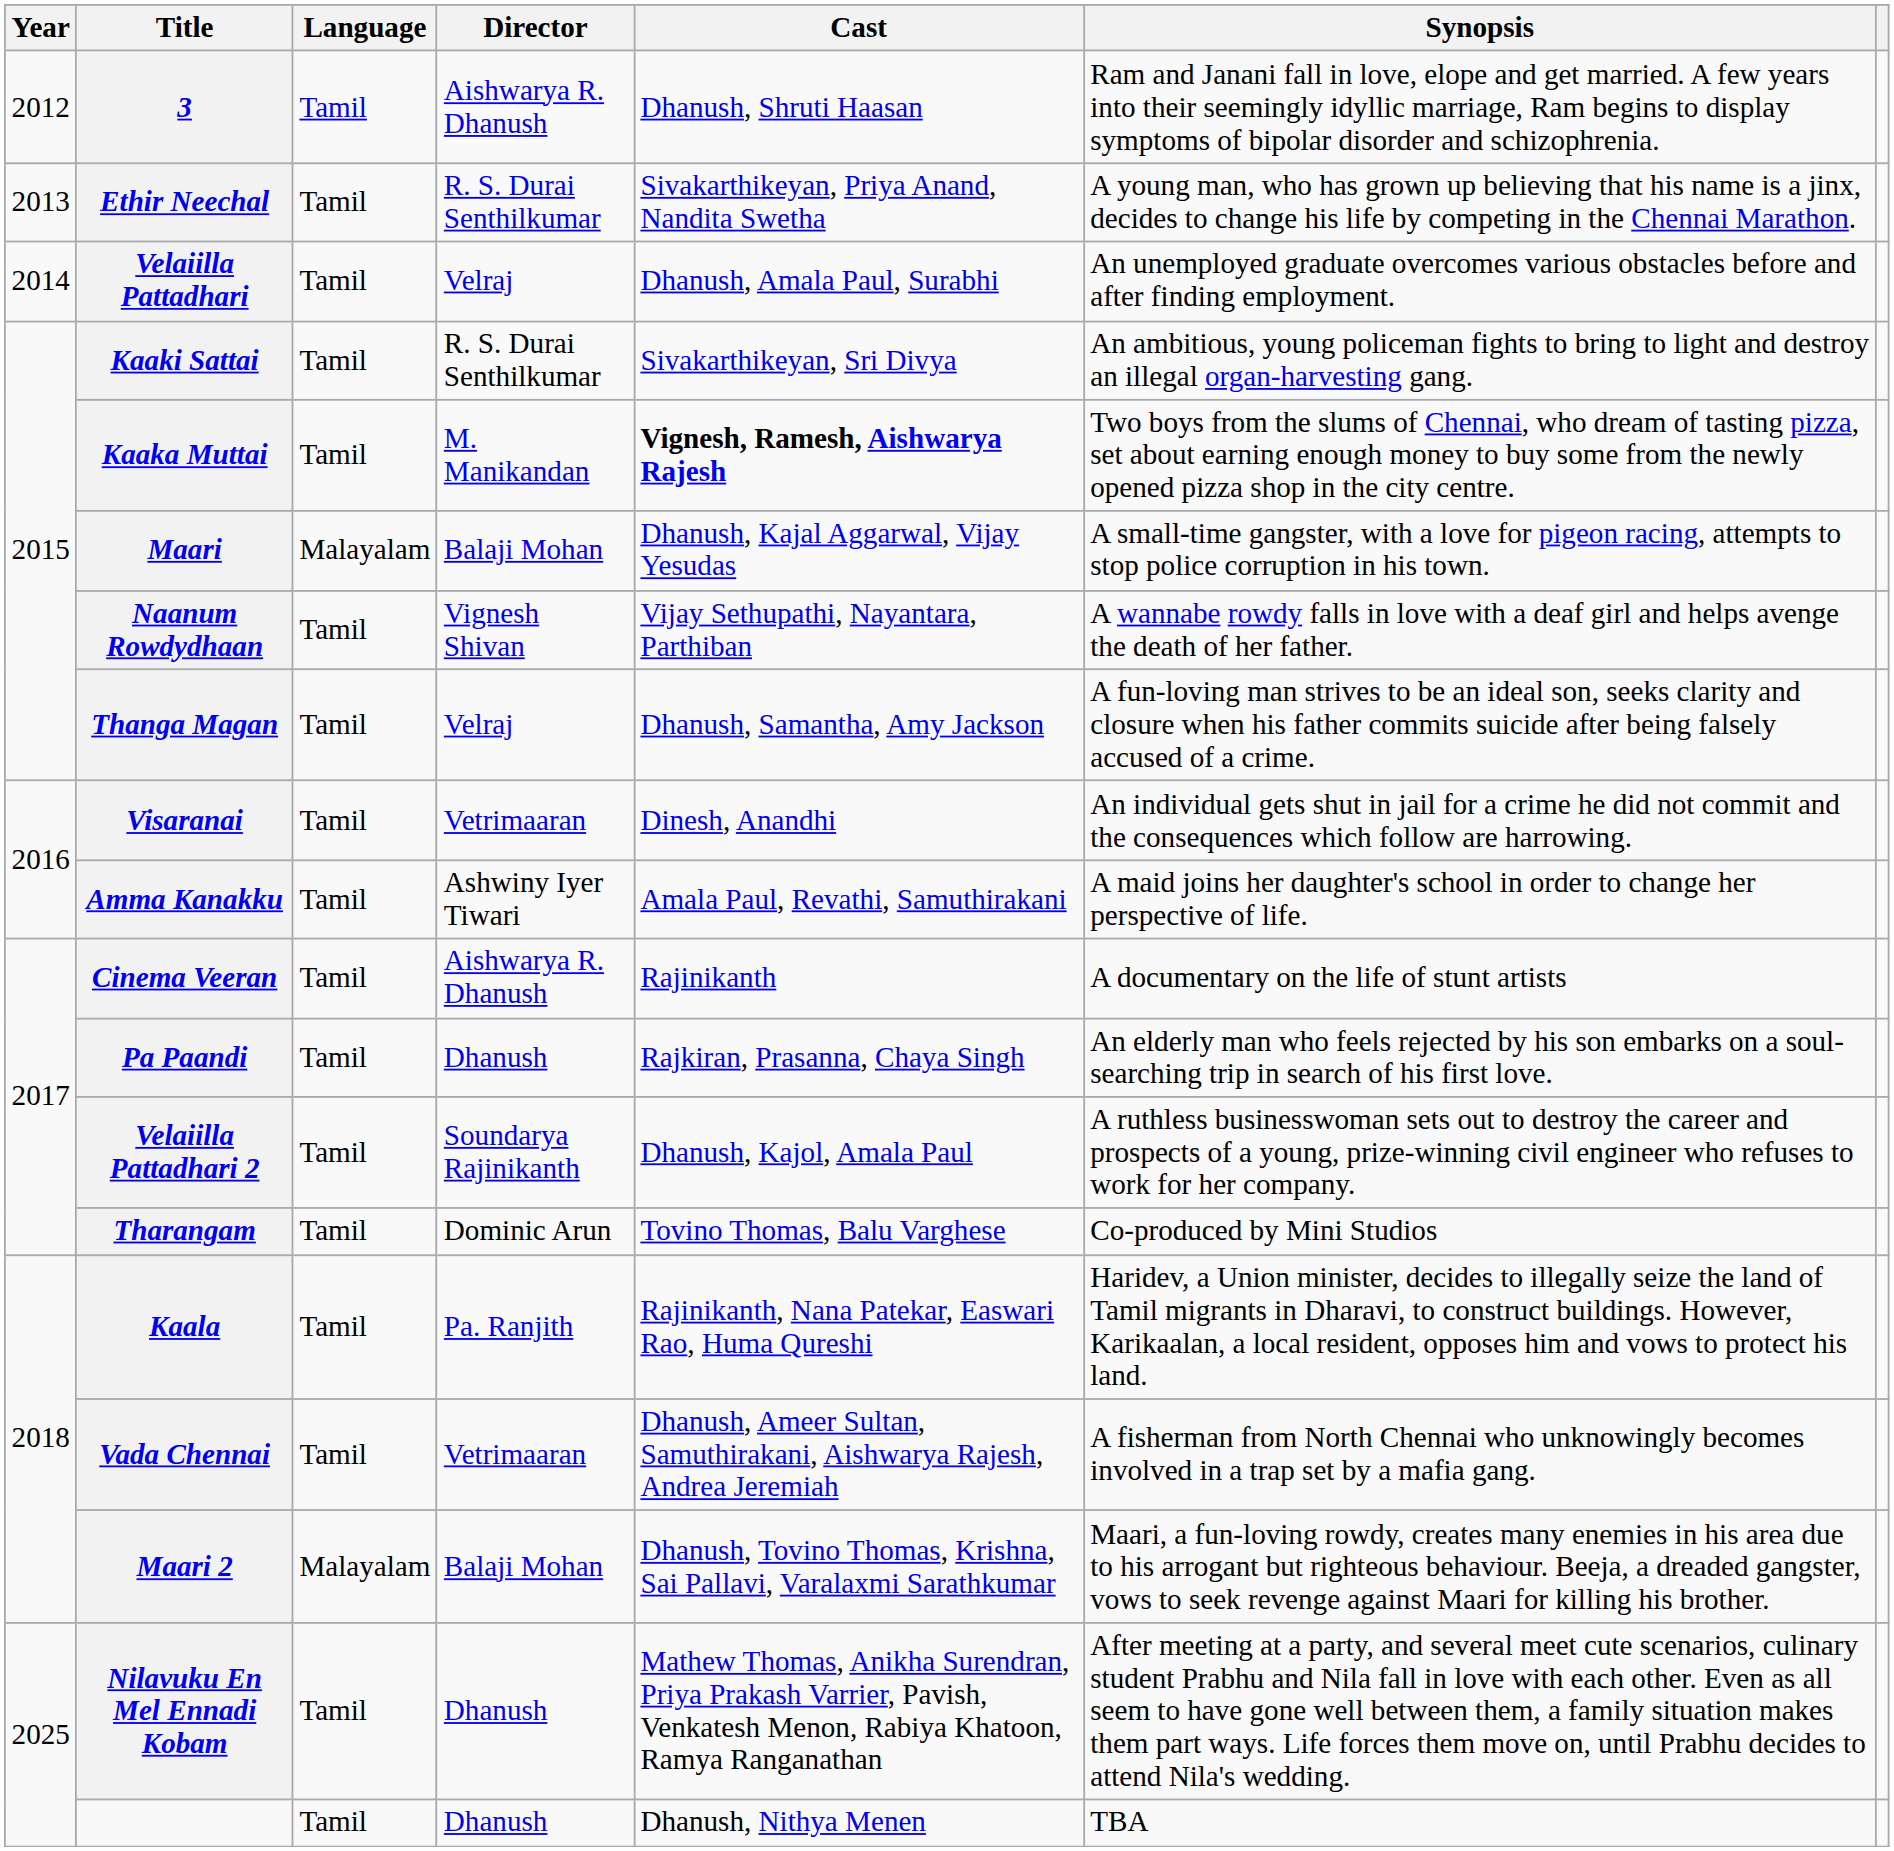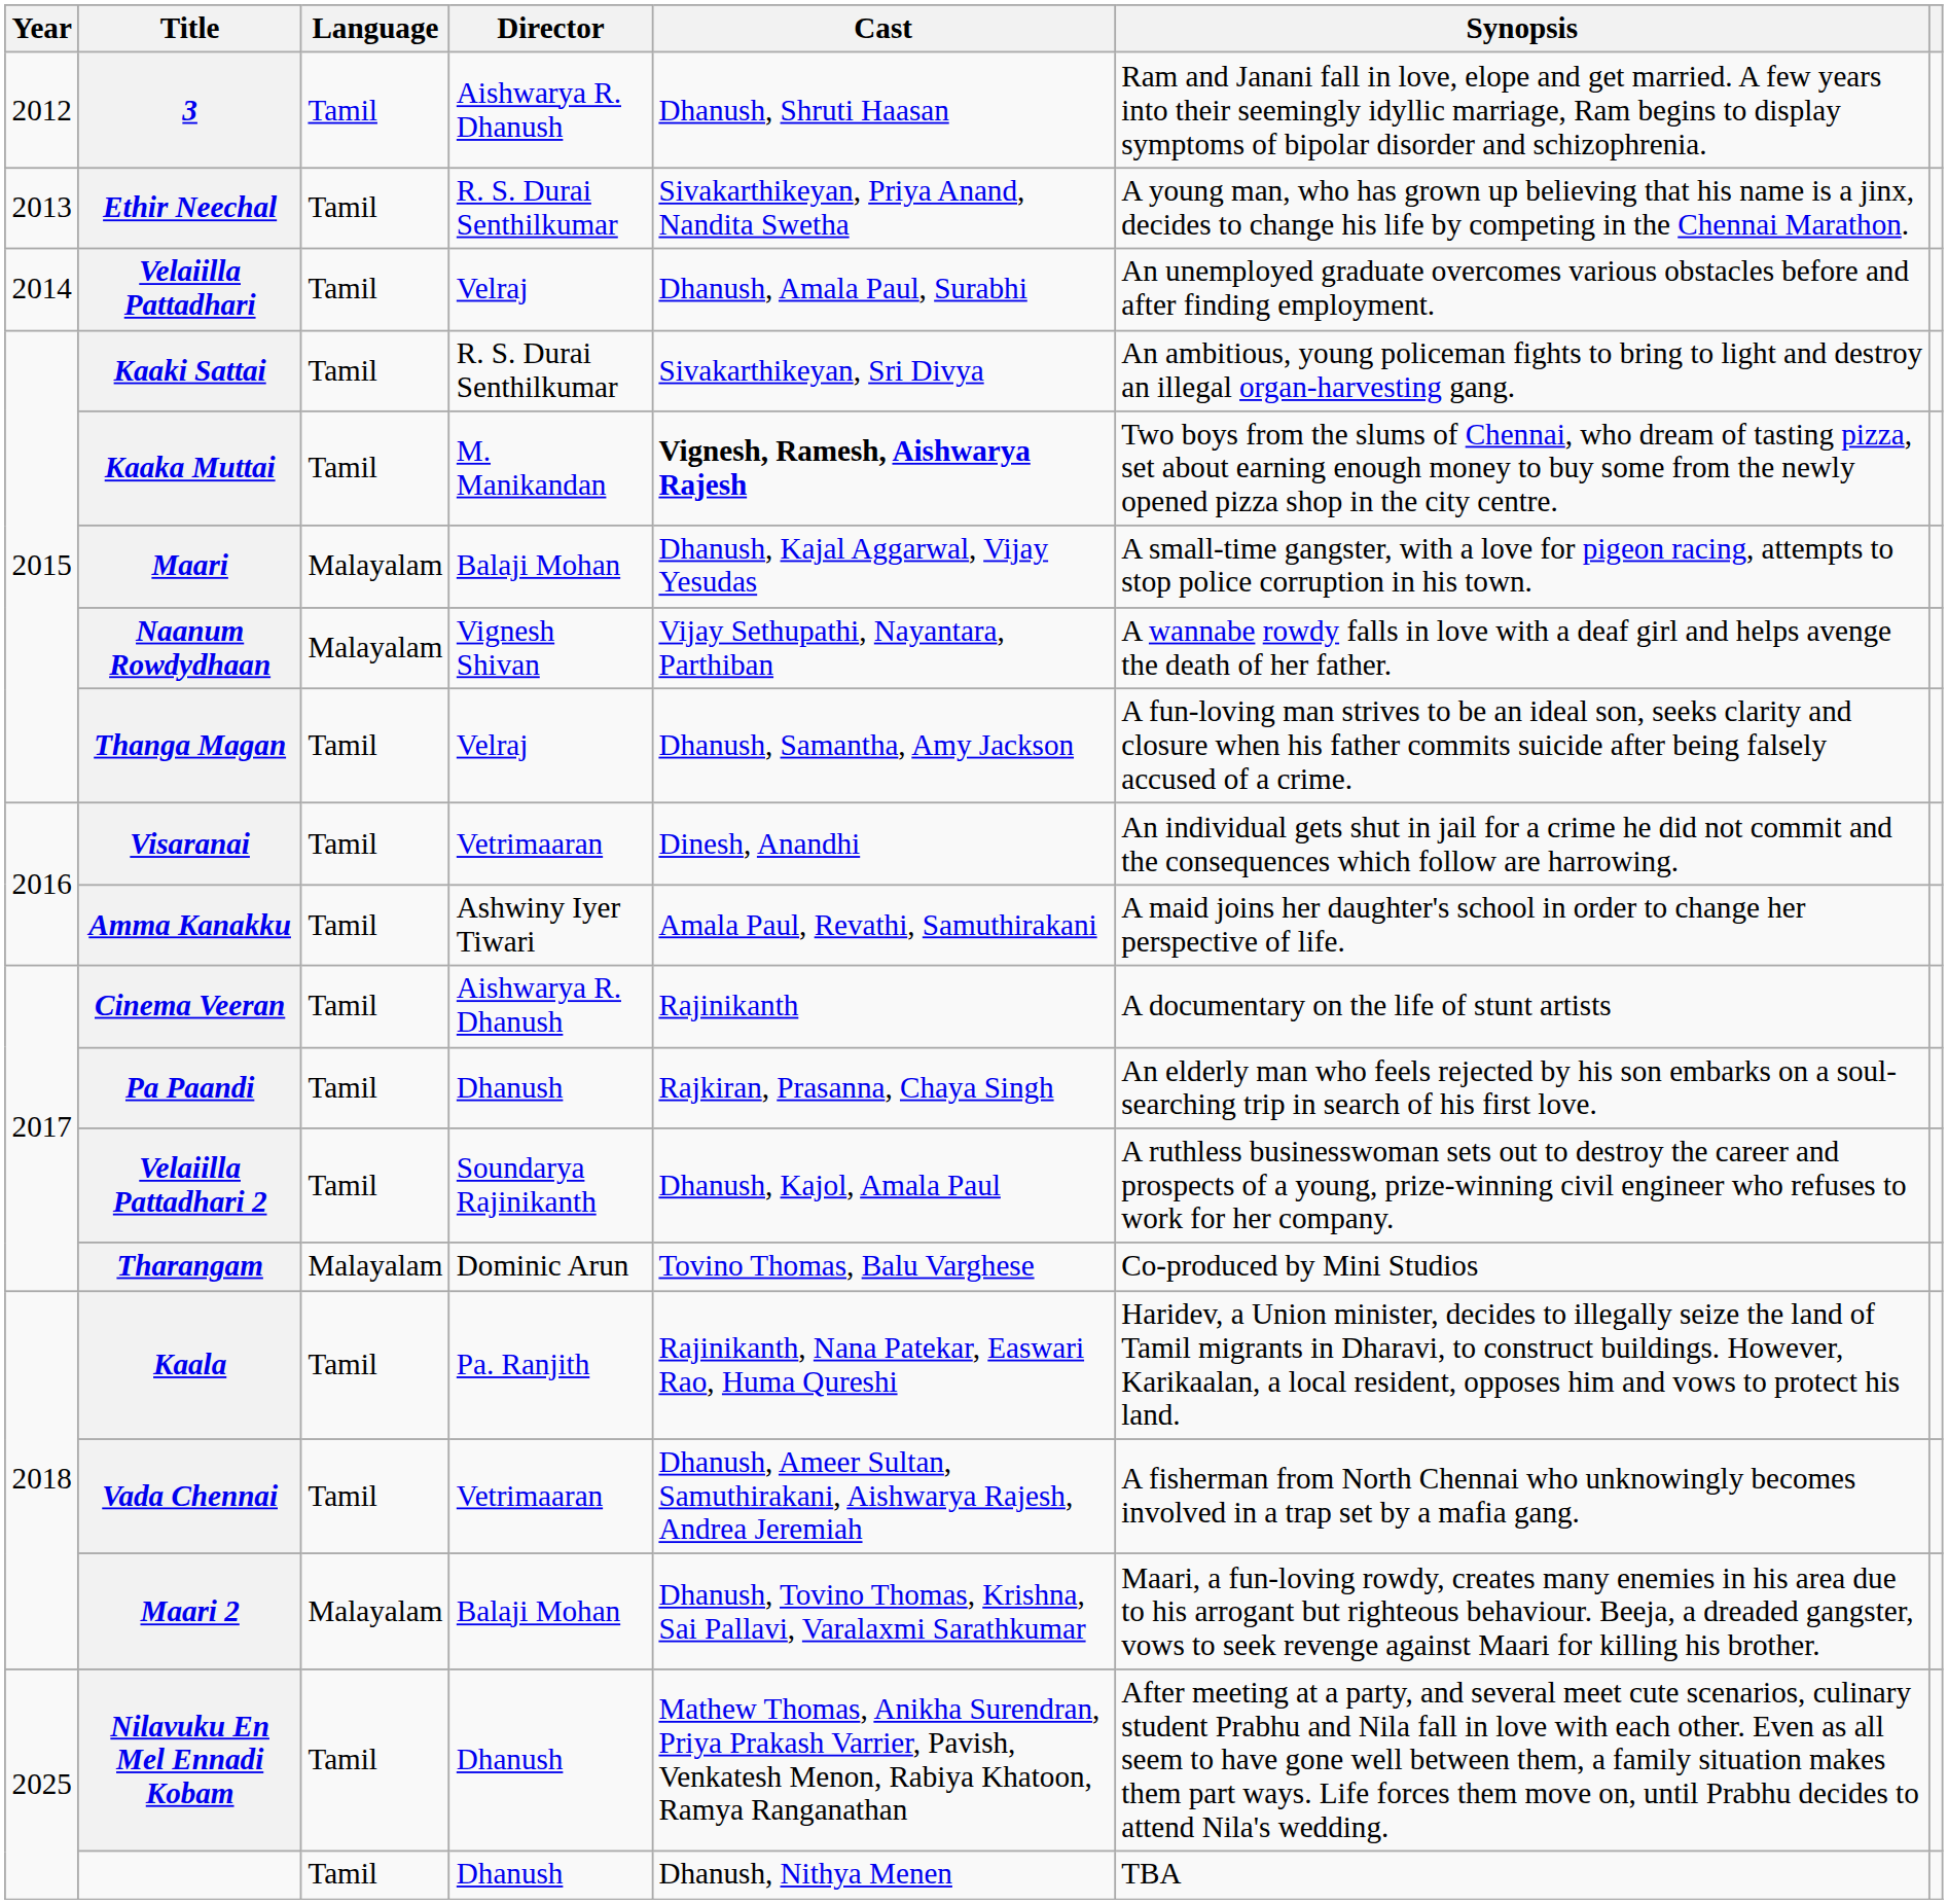 <table class="wikitable plainrowheaders sortable" style="width: 82%;">
 <tr>
 <th scope="col">Year</th>
 <th scope="col">Title</th>
 <th scope="col">Language</th>
 <th scope="col">Director</th>
 <th scope="col">Cast</th>
 <th scope="col" class="unsortable">Synopsis</th>
 <th scope="col" class="unsortable"></th>
 </tr>
 <tr>
 <td>2012</td>
 <th scope="row"><em><a href='#'>3</a></em></th>
 <td><a href='#'>Tamil</a></td>
 <td><a href='#'>Aishwarya R. Dhanush</a></td>
 <td><a href='#'>Dhanush</a>, <a href='#'>Shruti Haasan</a></td>
 <td>Ram and Janani fall in love, elope and get married. A few years into their seemingly idyllic marriage, Ram begins to display symptoms of bipolar disorder and schizophrenia.</td>
 <td></td>
 </tr>
 <tr>
 <td>2013</td>
 <th scope="row"><em><a href='#'>Ethir Neechal</a></em></th>
 <td>Tamil</td>
 <td><a href='#'>R. S. Durai Senthilkumar</a></td>
 <td><a href='#'>Sivakarthikeyan</a>, <a href='#'>Priya Anand</a>, <a href='#'>Nandita Swetha</a></td>
 <td>A young man, who has grown up believing that his name is a jinx, decides to change his life by competing in the <a href='#'>Chennai Marathon</a>.</td>
 <td></td>
 </tr>
 <tr>
 <td>2014</td>
 <th scope="row"><em><a href='#'>Velaiilla Pattadhari</a></em></th>
 <td>Tamil</td>
 <td><a href='#'>Velraj</a></td>
 <td><a href='#'>Dhanush</a>, <a href='#'>Amala Paul</a>, <a href='#'>Surabhi</a></td>
 <td>An unemployed graduate overcomes various obstacles before and after finding employment.</td>
 <td></td>
 </tr>
 <tr>
 <td rowspan="5">2015</td>
 <th scope="row"><em><a href='#'>Kaaki Sattai</a></em></th>
 <td>Tamil</td>
 <td>R. S. Durai Senthilkumar</td>
 <td><a href='#'>Sivakarthikeyan</a>, <a href='#'>Sri Divya</a></td>
 <td>An ambitious, young policeman fights to bring to light and destroy an illegal <a href='#'>organ-harvesting</a> gang.</td>
 <td></td>
 </tr>
 <tr>
 <th scope="row"><em><a href='#'>Kaaka Muttai</a></em></th>
 <td>Tamil</td>
 <td><a href='#'>M. Manikandan</a></td>
 <td><strong>Vignesh, Ramesh, <a href='#'>Aishwarya Rajesh</a></strong></td>
 <td>Two boys from the slums of <a href='#'>Chennai</a>, who dream of tasting <a href='#'>pizza</a>, set about earning enough money to buy some from the newly opened pizza shop in the city centre.</td>
 <td></td>
 </tr>
 <tr>
 <th scope="row"><em><a href='#'>Maari</a></em></th>
 <td>Malayalam</td>
 <td><a href='#'>Balaji Mohan</a></td>
 <td><a href='#'>Dhanush</a>, <a href='#'>Kajal Aggarwal</a>, <a href='#'>Vijay Yesudas</a></td>
 <td>A small-time gangster, with a love for <a href='#'>pigeon racing</a>, attempts to stop police corruption in his town.</td>
 <td></td>
 </tr>
 <tr>
 <th scope="row"><em><a href='#'>Naanum Rowdydhaan</a></em></th>
-<td>Tamil</td>
+<td>Malayalam</td>
 <td><a href='#'>Vignesh Shivan</a></td>
 <td><a href='#'>Vijay Sethupathi</a>, <a href='#'>Nayantara</a>, <a href='#'>Parthiban</a></td>
 <td>A <a href='#'>wannabe</a> <a href='#'>rowdy</a> falls in love with a deaf girl and helps avenge the death of her father.</td>
 <td></td>
 </tr>
 <tr>
 <th scope="row"><em> <a href='#'>Thanga Magan</a></em></th>
 <td>Tamil</td>
 <td><a href='#'>Velraj</a></td>
 <td><a href='#'>Dhanush</a>, <a href='#'>Samantha</a>, <a href='#'>Amy Jackson</a></td>
 <td>A fun-loving man strives to be an ideal son, seeks clarity and closure when his father commits suicide after being falsely accused of a crime.</td>
 <td></td>
 </tr>
 <tr>
 <td rowspan="2">2016</td>
 <th scope="row"><em> <a href='#'>Visaranai</a></em></th>
 <td>Tamil</td>
 <td><a href='#'>Vetrimaaran</a></td>
 <td><a href='#'>Dinesh</a>, <a href='#'>Anandhi</a></td>
 <td>An individual gets shut in jail for a crime he did not commit and the consequences which follow are harrowing.</td>
 <td></td>
 </tr>
 <tr>
 <th scope="row"><em><a href='#'>Amma Kanakku</a></em></th>
 <td>Tamil</td>
 <td>Ashwiny Iyer Tiwari</td>
 <td><a href='#'>Amala Paul</a>, <a href='#'>Revathi</a>, <a href='#'>Samuthirakani</a></td>
 <td>A maid joins her daughter's school in order to change her perspective of life.</td>
 <td></td>
 </tr>
 <tr>
 <td rowspan="4">2017</td>
 <th scope="row"><em><a href='#'>Cinema Veeran</a></em></th>
 <td>Tamil</td>
 <td><a href='#'>Aishwarya R. Dhanush</a></td>
 <td><a href='#'>Rajinikanth</a></td>
 <td>A documentary on the life of stunt artists</td>
 <td></td>
 </tr>
 <tr>
 <th scope="row"><em><a href='#'>Pa Paandi</a></em></th>
 <td>Tamil</td>
 <td><a href='#'>Dhanush</a></td>
 <td><a href='#'>Rajkiran</a>, <a href='#'>Prasanna</a>, <a href='#'>Chaya Singh</a></td>
 <td>An elderly man who feels rejected by his son embarks on a soul-searching trip in search of his first love.</td>
 <td></td>
 </tr>
 <tr>
 <th scope="row"><em><a href='#'>Velaiilla Pattadhari 2</a></em></th>
 <td>Tamil</td>
 <td><a href='#'>Soundarya Rajinikanth</a></td>
 <td><a href='#'>Dhanush</a>, <a href='#'>Kajol</a>, <a href='#'>Amala Paul</a></td>
 <td>A ruthless businesswoman sets out to destroy the career and prospects of a young, prize-winning civil engineer who refuses to work for her company.</td>
 <td></td>
 </tr>
 <tr>
 <th scope="row"><em><a href='#'>Tharangam</a></em></th>
-<td>Tamil</td>
+<td>Malayalam</td>
 <td>Dominic Arun</td>
 <td><a href='#'>Tovino Thomas</a>, <a href='#'>Balu Varghese</a></td>
 <td>Co-produced by Mini Studios</td>
 <td></td>
 </tr>
 <tr>
 <td rowspan="3">2018</td>
 <th scope="row"><em><a href='#'>Kaala</a></em></th>
 <td>Tamil</td>
 <td><a href='#'>Pa. Ranjith</a></td>
 <td><a href='#'>Rajinikanth</a>, <a href='#'>Nana Patekar</a>, <a href='#'>Easwari Rao</a>, <a href='#'>Huma Qureshi</a></td>
 <td>Haridev, a Union minister, decides to illegally seize the land of Tamil migrants in Dharavi, to construct buildings. However, Karikaalan, a local resident, opposes him and vows to protect his land.</td>
 <td></td>
 </tr>
 <tr>
 <th scope="row"><em><a href='#'>Vada Chennai</a></em></th>
 <td>Tamil</td>
 <td><a href='#'>Vetrimaaran</a></td>
 <td><a href='#'>Dhanush</a>, <a href='#'>Ameer Sultan</a>, <a href='#'>Samuthirakani</a>, <a href='#'>Aishwarya Rajesh</a>, <a href='#'>Andrea Jeremiah</a></td>
 <td>A fisherman from North Chennai who unknowingly becomes involved in a trap set by a mafia gang.</td>
 <td></td>
 </tr>
 <tr>
 <th scope="row"><em><a href='#'>Maari 2</a></em></th>
 <td>Malayalam</td>
 <td><a href='#'>Balaji Mohan</a></td>
 <td><a href='#'>Dhanush</a>, <a href='#'>Tovino Thomas</a>, <a href='#'>Krishna</a>, <a href='#'>Sai Pallavi</a>, <a href='#'>Varalaxmi Sarathkumar</a></td>
 <td>Maari, a fun-loving rowdy, creates many enemies in his area due to his arrogant but righteous behaviour. Beeja, a dreaded gangster, vows to seek revenge against Maari for killing his brother.</td>
 <td></td>
 </tr>
 <tr>
 <td rowspan="2">2025</td>
 <th scope="row"><em><a href='#'>Nilavuku En Mel Ennadi Kobam</a></em></th>
 <td>Tamil</td>
 <td><a href='#'>Dhanush</a></td>
 <td><a href='#'>Mathew Thomas</a>, <a href='#'>Anikha Surendran</a>, <a href='#'>Priya Prakash Varrier</a>, Pavish, Venkatesh Menon, Rabiya Khatoon, Ramya Ranganathan</td>
 <td>After meeting at a party, and several meet cute scenarios, culinary student Prabhu and Nila fall in love with each other. Even as all seem to have gone well between them, a family situation makes them part ways. Life forces them move on, until Prabhu decides to attend Nila's wedding.</td>
 <td></td>
 </tr>
 <tr>
 <td></td>
 <td>Tamil</td>
 <td><a href='#'>Dhanush</a></td>
 <td>Dhanush, <a href='#'>Nithya Menen</a></td>
 <td>TBA</td>
 <td></td>
 </tr>
 <tr>
 </tr>
 </table>
